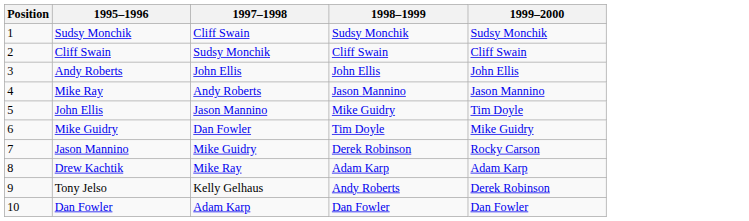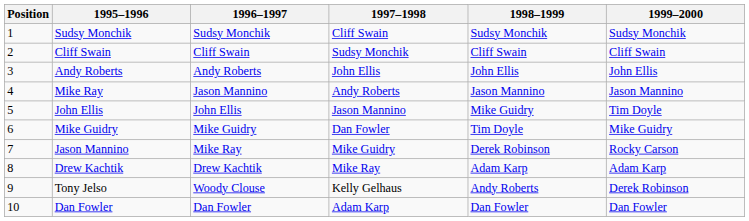 <table class="wikitable" border="1">
 <tr>
 <th>Position</th>
 <th width="175">1995–1996</th>
+<th width="175">1996–1997</th>
 <th width="175">1997–1998</th>
 <th width="175">1998–1999</th>
 <th width="175">1999–2000</th>
 </tr>
 <tr>
 <td>1</td>
+<td> <a href='#'>Sudsy Monchik</a></td>
 <td> <a href='#'>Sudsy Monchik</a></td>
 <td> <a href='#'>Cliff Swain</a></td>
 <td> <a href='#'>Sudsy Monchik</a></td>
 <td> <a href='#'>Sudsy Monchik</a></td>
 </tr>
 <tr>
 <td>2</td>
 <td> <a href='#'>Cliff Swain</a></td>
+<td> <a href='#'>Cliff Swain</a></td>
 <td> <a href='#'>Sudsy Monchik</a></td>
 <td> <a href='#'>Cliff Swain</a></td>
 <td> <a href='#'>Cliff Swain</a></td>
 </tr>
 <tr>
 <td>3</td>
+<td> <a href='#'>Andy Roberts</a></td>
 <td> <a href='#'>Andy Roberts</a></td>
 <td> <a href='#'>John Ellis</a></td>
 <td> <a href='#'>John Ellis</a></td>
 <td> <a href='#'>John Ellis</a></td>
 </tr>
 <tr>
 <td>4</td>
 <td> <a href='#'>Mike Ray</a></td>
+<td> <a href='#'>Jason Mannino</a></td>
 <td> <a href='#'>Andy Roberts</a></td>
 <td> <a href='#'>Jason Mannino</a></td>
 <td> <a href='#'>Jason Mannino</a></td>
 </tr>
 <tr>
 <td>5</td>
+<td> <a href='#'>John Ellis</a></td>
 <td> <a href='#'>John Ellis</a></td>
 <td> <a href='#'>Jason Mannino</a></td>
 <td> <a href='#'>Mike Guidry</a></td>
 <td> <a href='#'>Tim Doyle</a></td>
 </tr>
 <tr>
 <td>6</td>
 <td> <a href='#'>Mike Guidry</a></td>
+<td> <a href='#'>Mike Guidry</a></td>
 <td> <a href='#'>Dan Fowler</a></td>
 <td> <a href='#'>Tim Doyle</a></td>
 <td> <a href='#'>Mike Guidry</a></td>
 </tr>
 <tr>
 <td>7</td>
 <td> <a href='#'>Jason Mannino</a></td>
+<td> <a href='#'>Mike Ray</a></td>
 <td> <a href='#'>Mike Guidry</a></td>
 <td> <a href='#'>Derek Robinson</a></td>
 <td> <a href='#'>Rocky Carson</a></td>
 </tr>
 <tr>
 <td>8</td>
+<td> <a href='#'>Drew Kachtik</a></td>
 <td> <a href='#'>Drew Kachtik</a></td>
 <td> <a href='#'>Mike Ray</a></td>
 <td> <a href='#'>Adam Karp</a></td>
 <td> <a href='#'>Adam Karp</a></td>
 </tr>
 <tr>
 <td>9</td>
 <td> Tony Jelso</td>
+<td> <a href='#'>Woody Clouse</a></td>
 <td> Kelly Gelhaus</td>
 <td> <a href='#'>Andy Roberts</a></td>
 <td> <a href='#'>Derek Robinson</a></td>
 </tr>
 <tr>
 <td>10</td>
 <td> <a href='#'>Dan Fowler</a></td>
+<td> <a href='#'>Dan Fowler</a></td>
 <td> <a href='#'>Adam Karp</a></td>
 <td> <a href='#'>Dan Fowler</a></td>
 <td> <a href='#'>Dan Fowler</a></td>
 </tr>
 </table>
